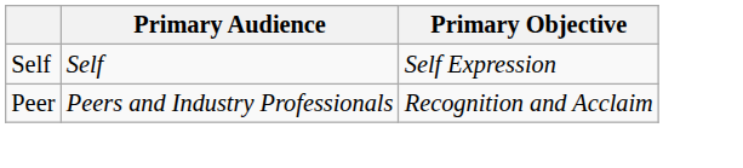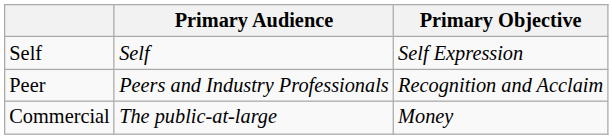 <table class="wikitable">
 <tr>
 <th></th>
 <th>Primary Audience</th>
 <th>Primary Objective</th>
 </tr>
 <tr>
 <td>Self</td>
 <td><em>Self</em></td>
 <td><em>Self Expression</em></td>
 </tr>
 <tr>
 <td>Peer</td>
 <td><em>Peers and Industry Professionals</em></td>
 <td><em>Recognition and Acclaim</em></td>
 </tr>
+<tr>
+<td>Commercial</td>
+<td><em>The public-at-large</em></td>
+<td><em>Money</em></td>
+</tr>
 </table>
